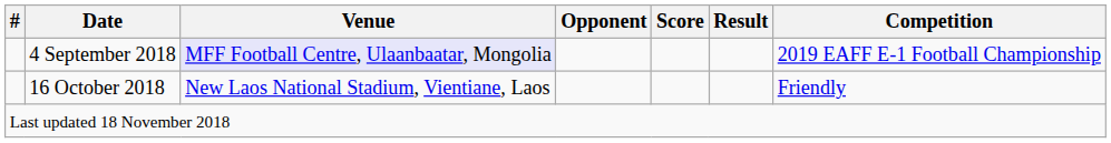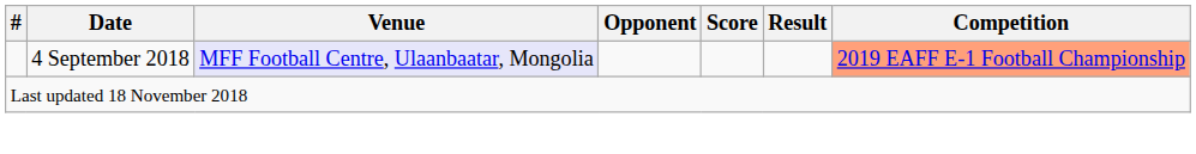 <table class="wikitable" style="font-size:95%">
 <tr>
 <th>#</th>
 <th>Date</th>
 <th>Venue</th>
 <th>Opponent</th>
 <th>Score</th>
 <th>Result</th>
 <th>Competition</th>
 </tr>
 <tr>
 <td></td>
 <td>4 September 2018</td>
 <td style="background: lavender;"><a href='#'>MFF Football Centre</a>, <a href='#'>Ulaanbaatar</a>, Mongolia</td>
 <td></td>
 <td></td>
 <td></td>
-<td><a href='#'>2019 EAFF E-1 Football Championship</a></td>
-</tr>
-<tr>
-<td></td>
-<td>16 October 2018</td>
-<td><a href='#'>New Laos National Stadium</a>, <a href='#'>Vientiane</a>, Laos</td>
-<td></td>
-<td></td>
-<td></td>
-<td><a href='#'>Friendly</a></td>
+<td style="background: lightsalmon;"><a href='#'>2019 EAFF E-1 Football Championship</a></td>
 </tr>
 <tr>
 <td colspan="7"><small>Last updated 18 November 2018</small></td>
 </tr>
 </table>
